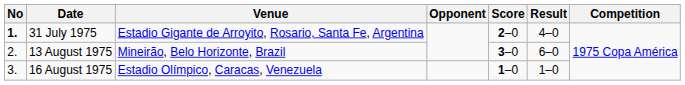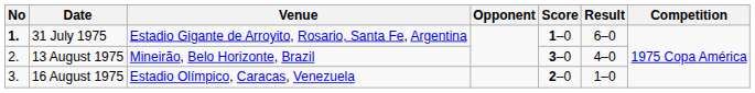 <table class="wikitable" style="font-size:85%;">
 <tr>
 <th>No</th>
 <th>Date</th>
 <th>Venue</th>
 <th>Opponent</th>
 <th>Score</th>
 <th>Result</th>
 <th>Competition</th>
 </tr>
 <tr>
 <td><strong>1.</strong></td>
 <td>31 July 1975</td>
 <td><a href='#'>Estadio Gigante de Arroyito</a>, <a href='#'>Rosario, Santa Fe</a>, <a href='#'>Argentina</a></td>
 <td rowspan="2"></td>
-<td align=center><strong>2</strong>–0</td>
-<td align=center>4–0</td>
+<td align=center><strong>1</strong>–0</td>
+<td align=center>6–0</td>
 <td rowspan="3"><a href='#'>1975 Copa América</a></td>
 </tr>
 <tr>
 <td>2.</td>
 <td>13 August 1975</td>
 <td><a href='#'>Mineirão</a>, <a href='#'>Belo Horizonte</a>, <a href='#'>Brazil</a></td>
 <td align=center><strong>3</strong>–0</td>
-<td align=center>6–0</td>
+<td align=center>4–0</td>
 </tr>
 <tr>
 <td>3.</td>
 <td>16 August 1975</td>
 <td><a href='#'>Estadio Olímpico</a>, <a href='#'>Caracas</a>, <a href='#'>Venezuela</a></td>
 <td></td>
-<td align=center><strong>1</strong>–0</td>
+<td align=center><strong>2</strong>–0</td>
 <td align=center>1–0</td>
 </tr>
 </table>
